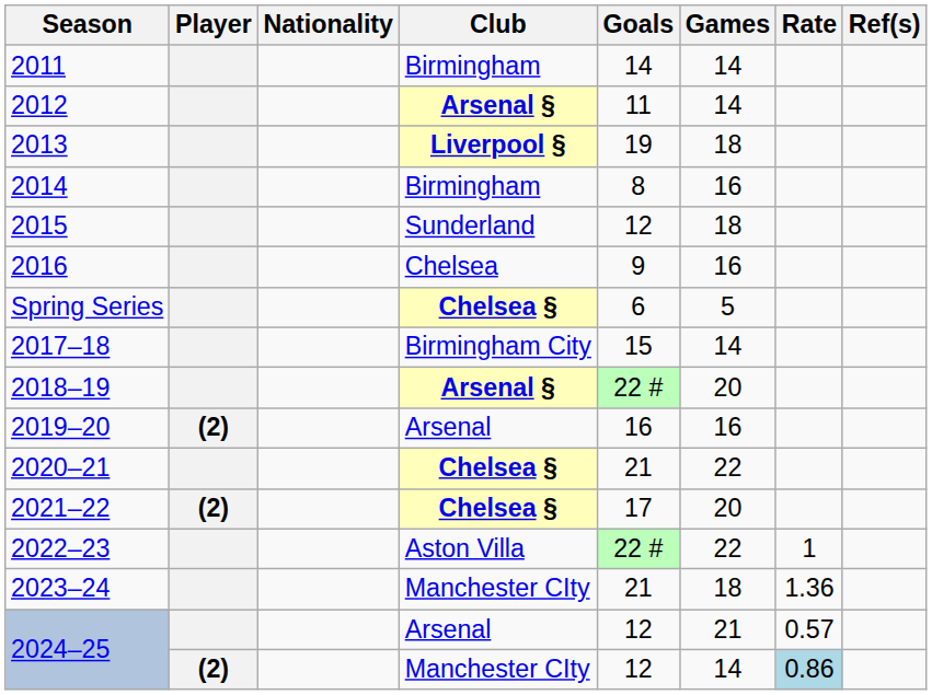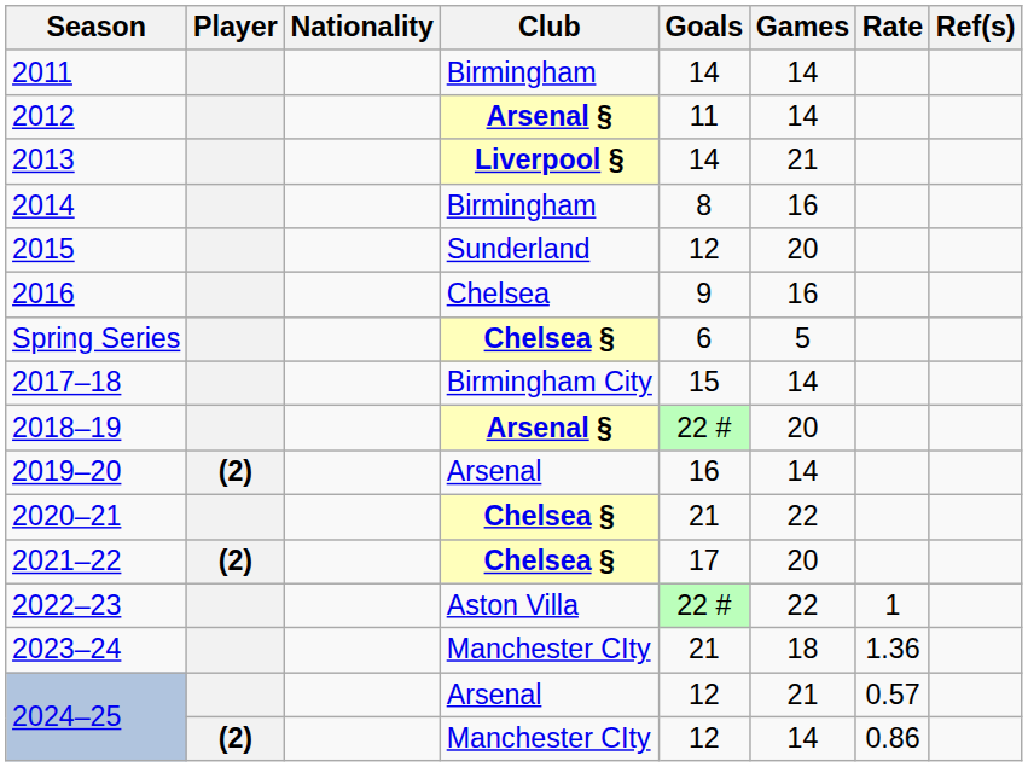 <table class="wikitable sortable plainrowheaders">
 <tr>
 <th scope="col">Season</th>
 <th scope="col">Player</th>
 <th scope="col">Nationality</th>
 <th scope="col">Club</th>
 <th scope="col">Goals</th>
 <th scope="col">Games</th>
 <th scope="col">Rate</th>
 <th scope="col" class="unsortable">Ref(s)</th>
 </tr>
 <tr>
 <td><a href='#'>2011</a></td>
 <th scope="row"></th>
 <td></td>
 <td><a href='#'>Birmingham</a></td>
 <td style="text-align:center">14</td>
 <td style="text-align:center">14</td>
 <td style="text-align:center"></td>
 <td align="center"></td>
 </tr>
 <tr>
 <td><a href='#'>2012</a></td>
 <th scope="row"></th>
 <td></td>
 <th scope="row" style="background:#ffb"><a href='#'>Arsenal</a> §</th>
 <td style="text-align:center">11</td>
 <td style="text-align:center">14</td>
 <td style="text-align:center"></td>
 <td align="center"></td>
 </tr>
 <tr>
 <td><a href='#'>2013</a></td>
 <th scope="row"></th>
 <td></td>
 <th scope="row" style="background:#ffb"><a href='#'>Liverpool</a> §</th>
-<td style="text-align:center">19</td>
-<td style="text-align:center">18</td>
+<td style="text-align:center">14</td>
+<td style="text-align:center">21</td>
 <td style="text-align:center"></td>
 <td align="center"></td>
 </tr>
 <tr>
 <td><a href='#'>2014</a></td>
 <th scope="row"></th>
 <td></td>
 <td><a href='#'>Birmingham</a></td>
 <td style="text-align:center">8</td>
 <td style="text-align:center">16</td>
 <td style="text-align:center"></td>
 <td align="center"></td>
 </tr>
 <tr>
 <td><a href='#'>2015</a></td>
 <th scope="row"></th>
 <td></td>
 <td><a href='#'>Sunderland</a></td>
 <td style="text-align:center">12</td>
-<td style="text-align:center">18</td>
+<td style="text-align:center">20</td>
 <td style="text-align:center"></td>
 <td align="center"></td>
 </tr>
 <tr>
 <td><a href='#'>2016</a></td>
 <th scope="row"></th>
 <td></td>
 <td><a href='#'>Chelsea</a></td>
 <td style="text-align:center">9</td>
 <td style="text-align:center">16</td>
 <td style="text-align:center"></td>
 <td style="text-align:center"></td>
 </tr>
 <tr>
 <td><a href='#'>Spring Series</a></td>
 <th scope="row"></th>
 <td></td>
 <th scope="row" style="background:#ffb"><a href='#'>Chelsea</a> §</th>
 <td style="text-align:center">6</td>
 <td style="text-align:center">5</td>
 <td style="text-align:center"></td>
 <td style="text-align:center"></td>
 </tr>
 <tr>
 <td><a href='#'>2017–18</a></td>
 <th scope="row"></th>
 <td></td>
 <td><a href='#'>Birmingham City</a></td>
 <td style="text-align:center">15</td>
 <td style="text-align:center">14</td>
 <td style="text-align:center"></td>
 <td style="text-align:center"></td>
 </tr>
 <tr>
 <td><a href='#'>2018–19</a></td>
 <th scope="row"></th>
 <td></td>
 <th scope="row" style="background:#ffb"><a href='#'>Arsenal</a> §</th>
 <td style="text-align:center; background:#bbffbb">22 #</td>
 <td style="text-align:center">20</td>
 <td style="text-align:center"></td>
 <td style="text-align:center"></td>
 </tr>
 <tr>
 <td><a href='#'>2019–20</a></td>
 <th scope="row"> (2)</th>
 <td></td>
 <td><a href='#'>Arsenal</a></td>
 <td style="text-align:center">16</td>
-<td style="text-align:center">16</td>
+<td style="text-align:center">14</td>
 <td style="text-align:center"></td>
 <td style="text-align:center"></td>
 </tr>
 <tr>
 <td><a href='#'>2020–21</a></td>
 <th scope="row"></th>
 <td></td>
 <th scope="row" style="background:#ffb"><a href='#'>Chelsea</a> §</th>
 <td style="text-align:center">21</td>
 <td style="text-align:center">22</td>
 <td style="text-align:center"></td>
 <td style="text-align:center"></td>
 </tr>
 <tr>
 <td><a href='#'>2021–22</a></td>
 <th scope="row"> (2)</th>
 <td></td>
 <th scope="row" style="background:#ffb"><a href='#'>Chelsea</a> §</th>
 <td style="text-align:center">17</td>
 <td style="text-align:center">20</td>
 <td style="text-align:center"></td>
 <td style="text-align:center"></td>
 </tr>
 <tr>
 <td><a href='#'>2022–23</a></td>
 <th scope="row"></th>
 <td></td>
 <td><a href='#'>Aston Villa</a></td>
 <td style="text-align:center; background:#bbffbb">22 #</td>
 <td style="text-align:center">22</td>
 <td style="text-align:center">1</td>
 <td style="text-align:center"></td>
 </tr>
 <tr>
 <td><a href='#'>2023–24</a></td>
 <th scope="row"></th>
 <td></td>
 <td><a href='#'>Manchester CIty</a></td>
 <td style="text-align:center">21</td>
 <td style="text-align:center">18</td>
 <td style="text-align:center">1.36</td>
 <td style="text-align:center"></td>
 </tr>
 <tr>
 <td rowspan="2" style="background:#B0C4DE"><a href='#'>2024–25</a></td>
 <th scope="row"></th>
 <td></td>
 <td><a href='#'>Arsenal</a></td>
 <td style="text-align:center">12</td>
 <td style="text-align:center">21</td>
 <td style="text-align:center">0.57</td>
 <td style="text-align:center"></td>
 </tr>
 <tr>
 <th scope="row"> (2)</th>
 <td></td>
 <td><a href='#'>Manchester CIty</a></td>
 <td style="text-align:center">12</td>
 <td style="text-align:center">14</td>
-<td style="background: lightblue; text-align:center">0.86</td>
+<td style="text-align:center">0.86</td>
 <td style="text-align:center"></td>
 </tr>
 </table>
